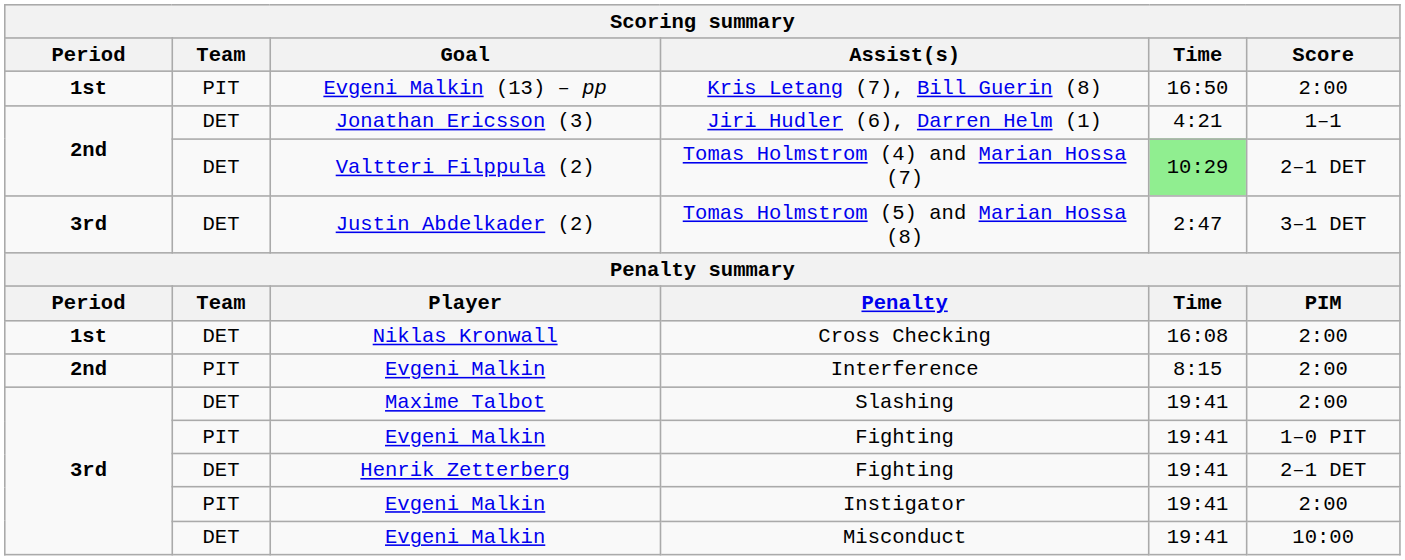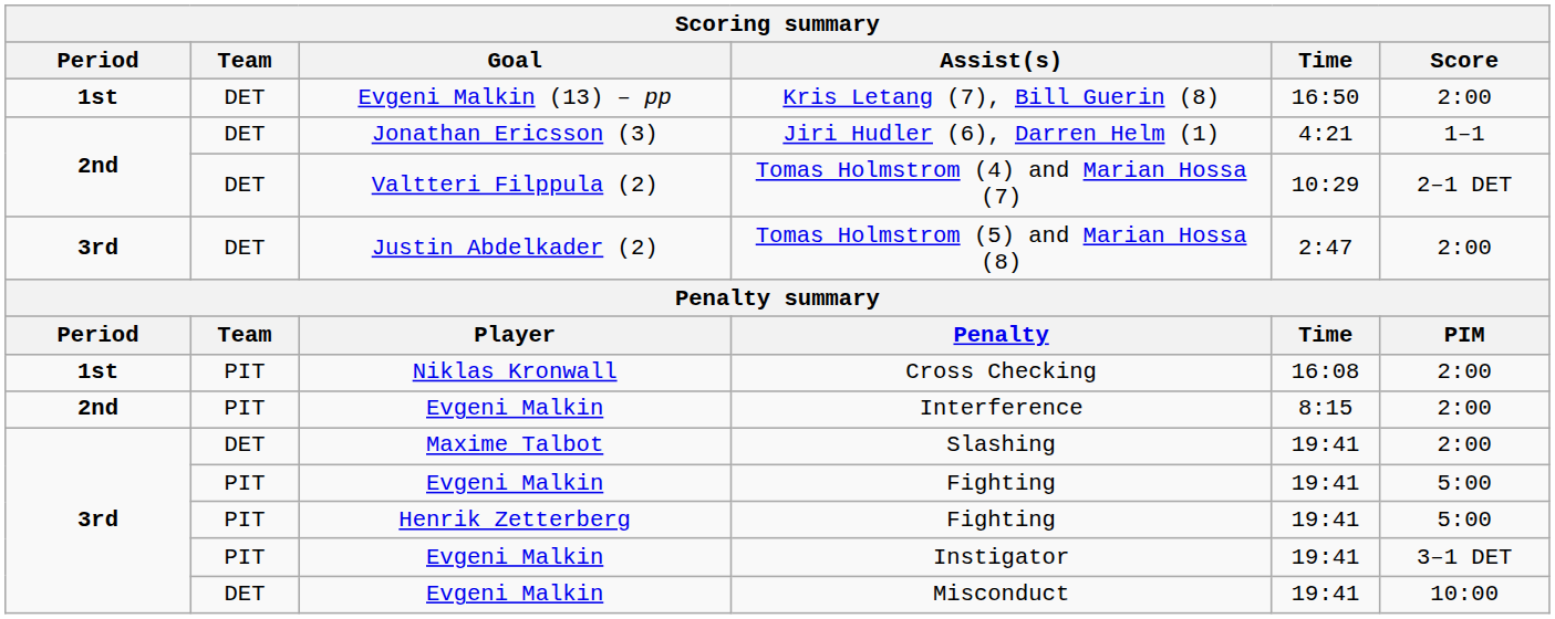 <table width="100%" class="wikitable" style="text-align:center">
 <tr>
 <th colspan=6>Scoring summary</th>
 </tr>
 <tr>
 <th width="12%">Period</th>
 <th width="7%">Team</th>
 <th width="28%">Goal</th>
 <th width="35%">Assist(s)</th>
 <th width="7%">Time</th>
 <th width="11%">Score</th>
 </tr>
 <tr>
 <td rowspan="1"><strong>1st</strong></td>
-<td>PIT</td>
+<td>DET</td>
 <td><a href='#'>Evgeni Malkin</a> (13) – <em>pp</em></td>
 <td><a href='#'>Kris Letang</a> (7), <a href='#'>Bill Guerin</a> (8)</td>
 <td>16:50</td>
 <td>2:00</td>
 </tr>
 <tr>
 <td rowspan=2><strong>2nd</strong></td>
 <td>DET</td>
 <td><a href='#'>Jonathan Ericsson</a> (3)</td>
 <td><a href='#'>Jiri Hudler</a> (6), <a href='#'>Darren Helm</a> (1)</td>
 <td>4:21</td>
 <td>1–1</td>
 </tr>
 <tr>
 <td>DET</td>
 <td><a href='#'>Valtteri Filppula</a> (2)</td>
 <td><a href='#'>Tomas Holmstrom</a> (4) and <a href='#'>Marian Hossa</a> (7)</td>
-<td style="background: lightgreen;">10:29</td>
+<td>10:29</td>
 <td>2–1 DET</td>
 </tr>
 <tr>
 <td rowspan="1"><strong>3rd</strong></td>
 <td>DET</td>
 <td><a href='#'>Justin Abdelkader</a> (2)</td>
 <td><a href='#'>Tomas Holmstrom</a> (5) and <a href='#'>Marian Hossa</a> (8)</td>
 <td>2:47</td>
-<td>3–1 DET</td>
+<td>2:00</td>
 </tr>
 <tr>
 <th colspan=6>Penalty summary</th>
 </tr>
 <tr>
 <th width="12%">Period</th>
 <th width="7%">Team</th>
 <th width="28%">Player</th>
 <th width="35%"><a href='#'>Penalty</a></th>
 <th width="7%">Time</th>
 <th width="11%">PIM</th>
 </tr>
 <tr>
 <td rowspan="1"><strong>1st</strong></td>
-<td>DET</td>
+<td>PIT</td>
 <td><a href='#'>Niklas Kronwall</a></td>
 <td>Cross Checking</td>
 <td>16:08</td>
 <td>2:00</td>
 </tr>
 <tr>
 <td rowspan="1"><strong>2nd</strong></td>
 <td>PIT</td>
 <td><a href='#'>Evgeni Malkin</a></td>
 <td>Interference</td>
 <td>8:15</td>
 <td>2:00</td>
 </tr>
 <tr>
 <td rowspan=5><strong>3rd</strong></td>
 <td>DET</td>
 <td><a href='#'>Maxime Talbot</a></td>
 <td>Slashing</td>
 <td>19:41</td>
 <td>2:00</td>
 </tr>
 <tr>
 <td>PIT</td>
 <td><a href='#'>Evgeni Malkin</a></td>
 <td>Fighting</td>
 <td>19:41</td>
-<td>1–0 PIT</td>
+<td>5:00</td>
 </tr>
 <tr>
-<td>DET</td>
+<td>PIT</td>
 <td><a href='#'>Henrik Zetterberg</a></td>
 <td>Fighting</td>
 <td>19:41</td>
-<td>2–1 DET</td>
+<td>5:00</td>
 </tr>
 <tr>
 <td>PIT</td>
 <td><a href='#'>Evgeni Malkin</a></td>
 <td>Instigator</td>
 <td>19:41</td>
-<td>2:00</td>
+<td>3–1 DET</td>
 </tr>
 <tr>
 <td>DET</td>
 <td><a href='#'>Evgeni Malkin</a></td>
 <td>Misconduct</td>
 <td>19:41</td>
 <td>10:00</td>
 </tr>
 </table>
